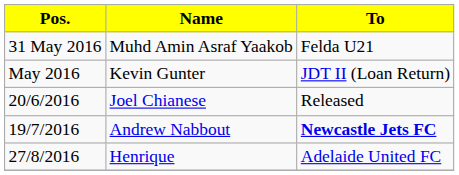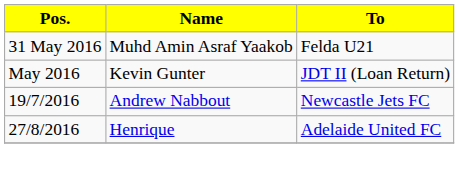 <table class="wikitable sortable">
 <tr>
 <th style="background:Yellow; color:Black;">Pos.</th>
 <th style="background:Yellow; color:Black;">Name</th>
 <th style="background:Yellow; color:Black;">To</th>
 </tr>
 <tr>
 <td>31 May 2016</td>
 <td> Muhd Amin Asraf Yaakob</td>
 <td> Felda U21</td>
 </tr>
 <tr>
 <td>May 2016</td>
 <td> Kevin Gunter</td>
 <td> <a href='#'>JDT II</a> (Loan Return)</td>
 </tr>
 <tr>
-<td>20/6/2016</td>
-<td> <a href='#'>Joel Chianese</a></td>
-<td>Released</td>
-</tr>
-<tr>
 <td>19/7/2016</td>
 <td> <a href='#'>Andrew Nabbout</a></td>
-<td><strong> <a href='#'>Newcastle Jets FC</a></strong></td>
+<td> <a href='#'>Newcastle Jets FC</a></td>
 </tr>
 <tr>
 <td>27/8/2016</td>
 <td> <a href='#'>Henrique</a></td>
 <td> <a href='#'>Adelaide United FC</a></td>
 </tr>
 <tr>
 </tr>
 </table>
